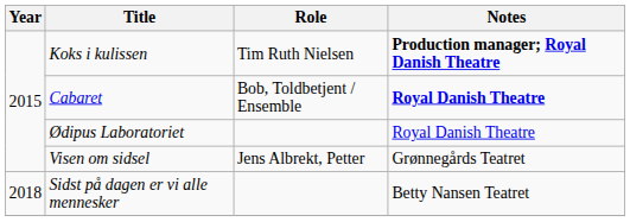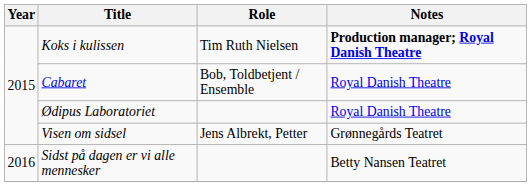 <table class="wikitable sortable">
 <tr>
 <th>Year</th>
 <th>Title</th>
 <th>Role</th>
 <th class="unsortable">Notes</th>
 </tr>
 <tr>
 <td rowspan="4">2015</td>
 <td><em>Koks i kulissen</em></td>
 <td>Tim Ruth Nielsen</td>
 <td><strong>Production manager; <a href='#'>Royal Danish Theatre</a></strong></td>
 </tr>
 <tr>
 <td><em><a href='#'>Cabaret</a></em></td>
 <td>Bob, Toldbetjent / Ensemble</td>
-<td><strong><a href='#'>Royal Danish Theatre</a></strong></td>
+<td><a href='#'>Royal Danish Theatre</a></td>
 </tr>
 <tr>
 <td><em>Ødipus Laboratoriet</em></td>
 <td></td>
 <td><a href='#'>Royal Danish Theatre</a></td>
 </tr>
 <tr>
 <td><em>Visen om sidsel</em></td>
 <td>Jens Albrekt, Petter</td>
 <td>Grønnegårds Teatret</td>
 </tr>
 <tr>
-<td>2018</td>
+<td>2016</td>
 <td><em>Sidst på dagen er vi alle mennesker</em></td>
 <td></td>
 <td>Betty Nansen Teatret</td>
 </tr>
 <tr>
 </tr>
 </table>
